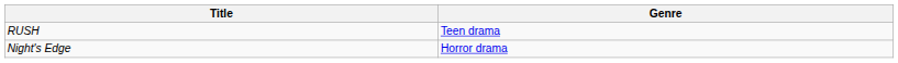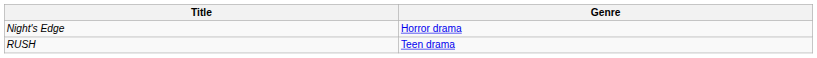 <table class="wikitable sortable" style="width:100%">
 <tr>
 <th>Title</th>
 <th>Genre</th>
 </tr>
 <tr>
+<td><em>Night's Edge</em></td>
+<td><a href='#'>Horror drama</a></td>
+</tr>
+<tr>
 <td><em>RUSH</em></td>
 <td><a href='#'>Teen drama</a></td>
 </tr>
-<tr>
-<td><em>Night's Edge</em></td>
-<td><a href='#'>Horror drama</a></td>
-</tr>
 </table>
